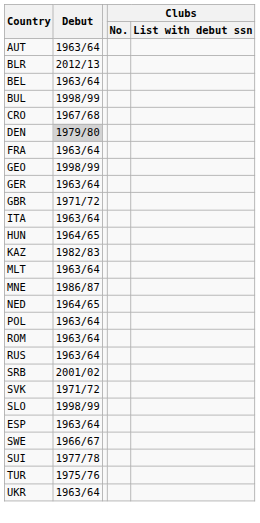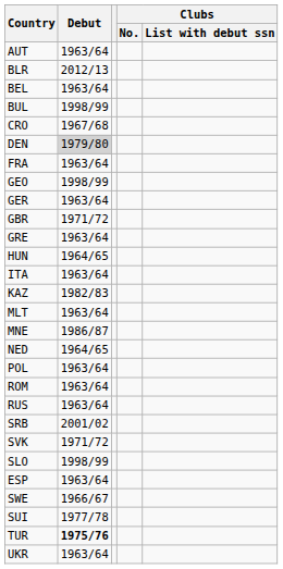 <table class="wikitable sortable" style="font-size:99%">
 <tr style="white-space: nowrap;">
 <th rowspan=2>Country</th>
 <th rowspan=2>Debut</th>
 <th rowspan=2></th>
 <th colspan=2>Clubs</th>
 </tr>
 <tr>
 <th>No.</th>
 <th>List with debut ssn</th>
 </tr>
 <tr>
 <td> AUT</td>
 <td>1963/64</td>
 <td></td>
 <td></td>
 <td></td>
 </tr>
 <tr>
 <td> BLR</td>
 <td>2012/13</td>
 <td></td>
 <td></td>
 <td></td>
 </tr>
 <tr>
 <td> BEL</td>
 <td>1963/64</td>
 <td></td>
 <td></td>
 <td></td>
 </tr>
 <tr>
 <td> BUL</td>
 <td>1998/99</td>
 <td></td>
 <td></td>
 <td></td>
 </tr>
 <tr>
 <td> CRO</td>
 <td>1967/68</td>
 <td></td>
 <td></td>
 <td></td>
 </tr>
 <tr>
 <td> DEN</td>
 <td style="background: lightgrey;">1979/80</td>
 <td></td>
 <td></td>
 <td></td>
 </tr>
 <tr>
 <td> FRA</td>
 <td>1963/64</td>
 <td></td>
 <td></td>
 <td></td>
 </tr>
 <tr>
 <td> GEO</td>
 <td>1998/99</td>
 <td></td>
 <td></td>
 <td></td>
 </tr>
 <tr>
 <td> GER</td>
 <td>1963/64</td>
 <td></td>
 <td></td>
 <td></td>
 </tr>
 <tr>
 <td> GBR</td>
 <td>1971/72</td>
 <td></td>
 <td></td>
 <td></td>
 </tr>
 <tr>
-<td> ITA</td>
+<td> GRE</td>
 <td>1963/64</td>
 <td></td>
 <td></td>
 <td></td>
 </tr>
 <tr>
 <td> HUN</td>
 <td>1964/65</td>
+<td></td>
+<td></td>
+<td></td>
+</tr>
+<tr>
+<td> ITA</td>
+<td>1963/64</td>
 <td></td>
 <td></td>
 <td></td>
 </tr>
 <tr>
 <td> KAZ</td>
 <td>1982/83</td>
 <td></td>
 <td></td>
 <td></td>
 </tr>
 <tr>
 <td> MLT</td>
 <td>1963/64</td>
 <td></td>
 <td></td>
 <td></td>
 </tr>
 <tr>
 <td> MNE</td>
 <td>1986/87</td>
 <td></td>
 <td></td>
 <td></td>
 </tr>
 <tr>
 <td> NED</td>
 <td>1964/65</td>
 <td></td>
 <td></td>
 <td></td>
 </tr>
 <tr>
 <td> POL</td>
 <td>1963/64</td>
 <td></td>
 <td></td>
 <td></td>
 </tr>
 <tr>
 <td> ROM</td>
 <td>1963/64</td>
 <td></td>
 <td></td>
 <td></td>
 </tr>
 <tr>
 <td> RUS</td>
 <td>1963/64</td>
 <td></td>
 <td></td>
 <td></td>
 </tr>
 <tr>
 <td> SRB</td>
 <td>2001/02</td>
 <td></td>
 <td></td>
 <td></td>
 </tr>
 <tr>
 <td> SVK</td>
 <td>1971/72</td>
 <td></td>
 <td></td>
 <td></td>
 </tr>
 <tr>
 <td> SLO</td>
 <td>1998/99</td>
 <td></td>
 <td></td>
 <td></td>
 </tr>
 <tr>
 <td> ESP</td>
 <td>1963/64</td>
 <td></td>
 <td></td>
 <td></td>
 </tr>
 <tr>
 <td> SWE</td>
 <td>1966/67</td>
 <td></td>
 <td></td>
 <td></td>
 </tr>
 <tr>
 <td> SUI</td>
 <td>1977/78</td>
 <td></td>
 <td></td>
 <td></td>
 </tr>
 <tr>
 <td> TUR</td>
-<td>1975/76</td>
+<td><strong>1975/76</strong></td>
 <td></td>
 <td></td>
 <td></td>
 </tr>
 <tr>
 <td> UKR</td>
 <td>1963/64</td>
 <td></td>
 <td></td>
 <td></td>
 </tr>
 </table>
